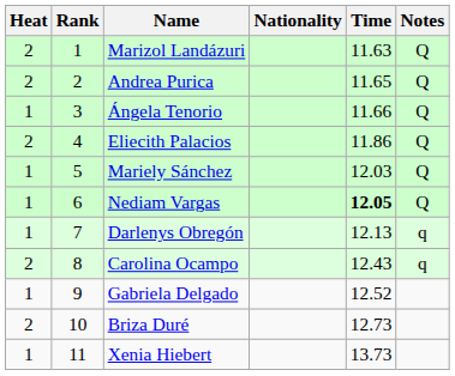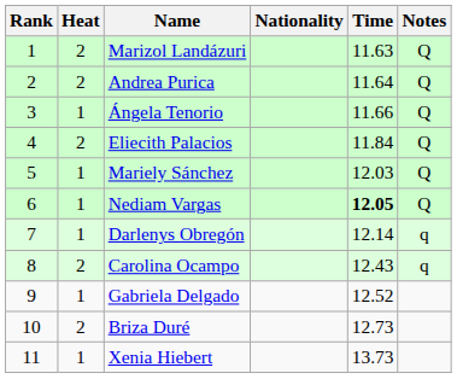 <table class="wikitable sortable" style="text-align:center; font-size:95%">
 <tr>
+<th>Rank</th>
 <th>Heat</th>
-<th>Rank</th>
 <th>Name</th>
 <th>Nationality</th>
 <th>Time</th>
 <th>Notes</th>
 </tr>
 <tr bgcolor=ccffcc>
+<td>1</td>
 <td>2</td>
-<td>1</td>
 <td align=left><a href='#'>Marizol Landázuri</a></td>
 <td align=left></td>
 <td>11.63</td>
 <td>Q</td>
 </tr>
 <tr bgcolor=ccffcc>
 <td>2</td>
 <td>2</td>
 <td align=left><a href='#'>Andrea Purica</a></td>
 <td align=left></td>
-<td>11.65</td>
+<td>11.64</td>
 <td>Q</td>
 </tr>
 <tr bgcolor=ccffcc>
+<td>3</td>
 <td>1</td>
-<td>3</td>
 <td align=left><a href='#'>Ángela Tenorio</a></td>
 <td align=left></td>
 <td>11.66</td>
 <td>Q</td>
 </tr>
 <tr bgcolor=ccffcc>
+<td>4</td>
 <td>2</td>
-<td>4</td>
 <td align=left><a href='#'>Eliecith Palacios</a></td>
 <td align=left></td>
-<td>11.86</td>
+<td>11.84</td>
 <td>Q</td>
 </tr>
 <tr bgcolor=ccffcc>
+<td>5</td>
 <td>1</td>
-<td>5</td>
 <td align=left><a href='#'>Mariely Sánchez</a></td>
 <td align=left></td>
 <td>12.03</td>
 <td>Q</td>
 </tr>
 <tr bgcolor=ccffcc>
+<td>6</td>
 <td>1</td>
-<td>6</td>
 <td align=left><a href='#'>Nediam Vargas</a></td>
 <td align=left></td>
 <td><strong>12.05</strong></td>
 <td>Q</td>
 </tr>
 <tr bgcolor=ddffdd>
+<td>7</td>
 <td>1</td>
-<td>7</td>
 <td align=left><a href='#'>Darlenys Obregón</a></td>
 <td align=left></td>
-<td>12.13</td>
+<td>12.14</td>
 <td>q</td>
 </tr>
 <tr bgcolor=ddffdd>
+<td>8</td>
 <td>2</td>
-<td>8</td>
 <td align=left><a href='#'>Carolina Ocampo</a></td>
 <td align=left></td>
 <td>12.43</td>
 <td>q</td>
 </tr>
 <tr>
+<td>9</td>
 <td>1</td>
-<td>9</td>
 <td align=left><a href='#'>Gabriela Delgado</a></td>
 <td align=left></td>
 <td>12.52</td>
 <td></td>
 </tr>
 <tr>
+<td>10</td>
 <td>2</td>
-<td>10</td>
 <td align=left><a href='#'>Briza Duré</a></td>
 <td align=left></td>
 <td>12.73</td>
 <td></td>
 </tr>
 <tr>
+<td>11</td>
 <td>1</td>
-<td>11</td>
 <td align=left><a href='#'>Xenia Hiebert</a></td>
 <td align=left></td>
 <td>13.73</td>
 <td></td>
 </tr>
 </table>
